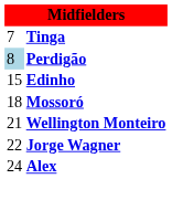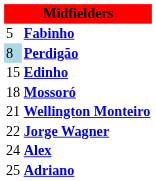 <table class="toccolours" border="0" cellpadding="2" cellspacing="0" align="left" style="margin:0.5em;">
 <tr>
 <th colspan="2" align=center bgcolor="#FF0000"><span>Midfielders</span></th>
 </tr>
 <tr>
-<td>7</td>
-<td><strong><a href='#'>Tinga</a></strong></td>
+<td>5</td>
+<td><strong><a href='#'>Fabinho</a></strong></td>
 </tr>
 <tr>
 <td style="background: lightblue;">8</td>
 <td><strong><a href='#'>Perdigão</a></strong></td>
 </tr>
 <tr>
 <td>15</td>
 <td><strong><a href='#'>Edinho</a></strong></td>
 </tr>
 <tr>
 <td>18</td>
 <td><strong><a href='#'>Mossoró</a></strong></td>
 </tr>
 <tr>
 <td>21</td>
 <td><strong><a href='#'>Wellington Monteiro</a></strong></td>
 </tr>
 <tr>
 <td>22</td>
 <td><strong><a href='#'>Jorge Wagner</a></strong></td>
 </tr>
 <tr>
 <td>24</td>
 <td><strong><a href='#'>Alex</a></strong></td>
 </tr>
 <tr>
+<td>25</td>
+<td><strong><a href='#'>Adriano</a></strong></td>
+</tr>
+<tr>
 </tr>
 </table>
